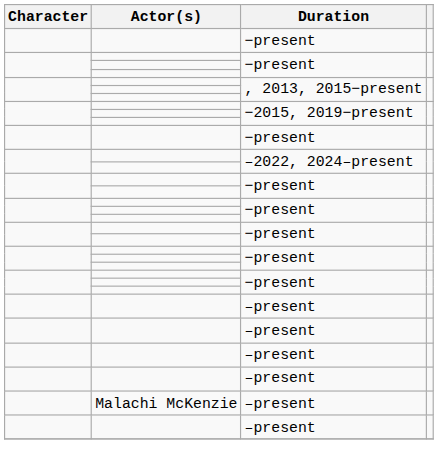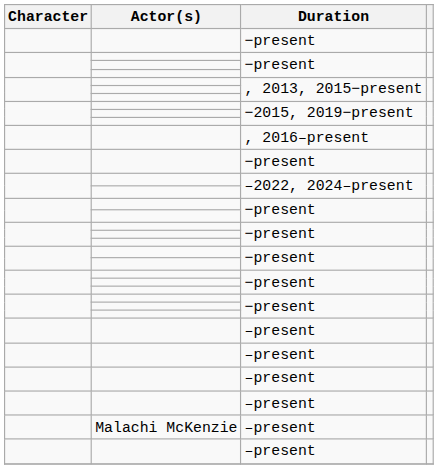 <table class="wikitable sortable sticky-header">
 <tr>
 <th scope="col">Character</th>
 <th scope="col">Actor(s)</th>
 <th scope="col">Duration</th>
 <th scope="col"></th>
 </tr>
 <tr>
 <td></td>
 <td></td>
 <td>−present</td>
 <td style="text-align:center;"></td>
 </tr>
 <tr>
 <td rowspan="3"></td>
 <td></td>
 <td rowspan="3">−present</td>
 <td style="text-align:center;" rowspan="3"></td>
 </tr>
 <tr>
 <td></td>
 </tr>
 <tr>
 <td></td>
 </tr>
 <tr>
 <td rowspan="3"></td>
 <td></td>
 <td rowspan="3">, 2013, 2015−present</td>
 <td style="text-align:center;" rowspan="3"></td>
 </tr>
 <tr>
 <td></td>
 </tr>
 <tr>
 <td></td>
 </tr>
 <tr>
 <td rowspan="3"></td>
 <td></td>
 <td rowspan="3">−2015, 2019−present</td>
 <td style="text-align:center;" rowspan="3"></td>
 </tr>
 <tr>
 <td></td>
 </tr>
 <tr>
 <td></td>
+</tr>
+<tr>
+<td></td>
+<td></td>
+<td>, 2016–present</td>
+<td style="text-align:center;" rowspan="1"></td>
 </tr>
 <tr>
 <td></td>
 <td></td>
 <td>−present</td>
 <td style="text-align:center;" rowspan="1"></td>
 </tr>
 <tr>
 <td rowspan="2"></td>
 <td></td>
 <td rowspan="2">–2022, 2024–present</td>
 <td style="text-align:center;" rowspan="2"></td>
 </tr>
 <tr>
 <td></td>
 </tr>
 <tr>
 <td rowspan="2"></td>
 <td></td>
 <td rowspan="2">−present</td>
 <td style="text-align:center;" rowspan="2"></td>
 </tr>
 <tr>
 <td></td>
 </tr>
 <tr>
 <td rowspan="3"></td>
 <td></td>
 <td rowspan="3">−present</td>
 <td style="text-align:center;" rowspan="3"></td>
 </tr>
 <tr>
 <td></td>
 </tr>
 <tr>
 <td></td>
 </tr>
 <tr>
 <td rowspan="2"></td>
 <td></td>
 <td rowspan="2">−present</td>
 <td style="text-align:center;" rowspan="2"></td>
 </tr>
 <tr>
 <td></td>
 </tr>
 <tr>
 <td rowspan="3"></td>
 <td></td>
 <td rowspan="3">−present</td>
 <td style="text-align:center;" rowspan="3"></td>
 </tr>
 <tr>
 <td></td>
 </tr>
 <tr>
 <td></td>
 </tr>
 <tr>
 <td rowspan="3"></td>
 <td></td>
 <td rowspan="3">−present</td>
 <td rowspan="3" style="text-align:center;"></td>
 </tr>
 <tr>
 <td></td>
 </tr>
 <tr>
 <td></td>
 </tr>
 <tr>
 <td></td>
 <td></td>
 <td>–present</td>
 <td style="text-align:center;"></td>
 </tr>
 <tr>
 <td></td>
 <td></td>
 <td>–present</td>
 <td style="text-align:center;"></td>
 </tr>
 <tr>
 <td></td>
 <td></td>
 <td>–present</td>
 <td style="text-align:center;"></td>
 </tr>
 <tr>
 <td></td>
 <td></td>
 <td>–present</td>
 <td style="text-align:center;"></td>
 </tr>
 <tr>
 <td></td>
 <td>Malachi McKenzie</td>
 <td>–present</td>
 <td style="text-align:center;"></td>
 </tr>
 <tr>
 <td></td>
 <td></td>
 <td>–present</td>
 <td style="text-align:center;"></td>
 </tr>
 <tr>
 </tr>
 </table>
